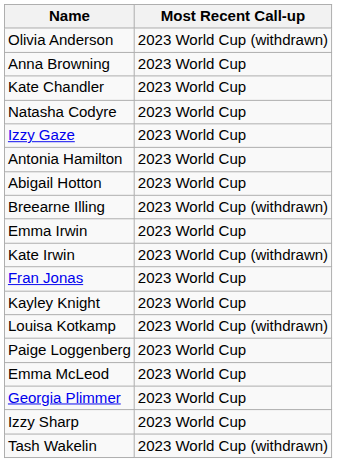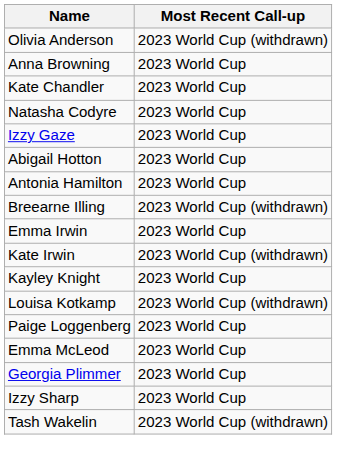 <table class="wikitable sortable">
 <tr>
 <th>Name</th>
 <th>Most Recent Call-up</th>
 </tr>
 <tr>
 <td>Olivia Anderson</td>
 <td>2023 World Cup (withdrawn)</td>
 </tr>
 <tr>
 <td>Anna Browning</td>
 <td>2023 World Cup</td>
 </tr>
 <tr>
 <td>Kate Chandler</td>
 <td>2023 World Cup</td>
 </tr>
 <tr>
 <td>Natasha Codyre</td>
 <td>2023 World Cup</td>
 </tr>
 <tr>
 <td><a href='#'>Izzy Gaze</a></td>
 <td>2023 World Cup</td>
 </tr>
 <tr>
-<td>Antonia Hamilton</td>
+<td>Abigail Hotton</td>
 <td>2023 World Cup</td>
 </tr>
 <tr>
-<td>Abigail Hotton</td>
+<td>Antonia Hamilton</td>
 <td>2023 World Cup</td>
 </tr>
 <tr>
 <td>Breearne Illing</td>
 <td>2023 World Cup (withdrawn)</td>
 </tr>
 <tr>
 <td>Emma Irwin</td>
 <td>2023 World Cup</td>
 </tr>
 <tr>
 <td>Kate Irwin</td>
 <td>2023 World Cup (withdrawn)</td>
-</tr>
-<tr>
-<td><a href='#'>Fran Jonas</a></td>
-<td>2023 World Cup</td>
 </tr>
 <tr>
 <td>Kayley Knight</td>
 <td>2023 World Cup</td>
 </tr>
 <tr>
 <td>Louisa Kotkamp</td>
 <td>2023 World Cup (withdrawn)</td>
 </tr>
 <tr>
 <td>Paige Loggenberg</td>
 <td>2023 World Cup</td>
 </tr>
 <tr>
 <td>Emma McLeod</td>
 <td>2023 World Cup</td>
 </tr>
 <tr>
 <td><a href='#'>Georgia Plimmer</a></td>
 <td>2023 World Cup</td>
 </tr>
 <tr>
 <td>Izzy Sharp</td>
 <td>2023 World Cup</td>
 </tr>
 <tr>
 <td>Tash Wakelin</td>
 <td>2023 World Cup (withdrawn)</td>
 </tr>
 </table>
